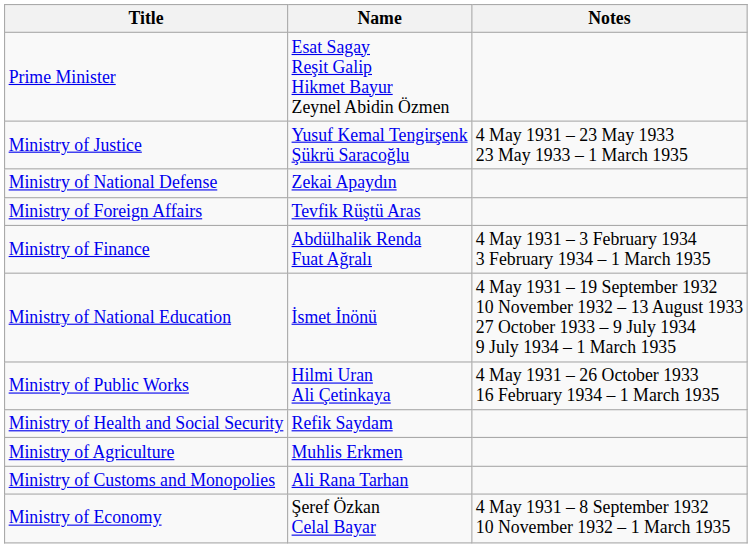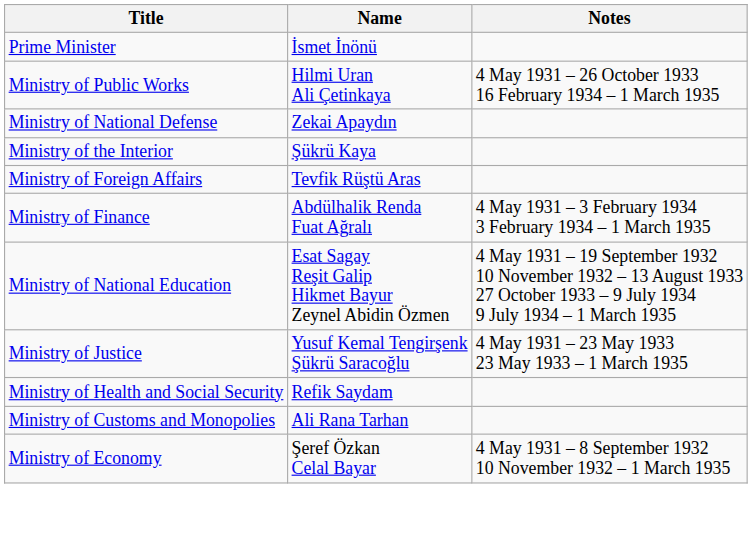 <table class="wikitable">
 <tr>
 <th>Title</th>
 <th>Name</th>
 <th>Notes</th>
 </tr>
 <tr>
 <td><a href='#'>Prime Minister</a></td>
-<td><a href='#'>Esat Sagay</a><br><a href='#'>Reşit Galip</a><br><a href='#'>Hikmet Bayur</a><br>Zeynel Abidin Özmen</td>
+<td><a href='#'>İsmet İnönü</a></td>
 <td></td>
 </tr>
 <tr>
-<td><a href='#'>Ministry of Justice</a></td>
-<td><a href='#'>Yusuf Kemal Tengirşenk</a><br><a href='#'>Şükrü Saracoğlu</a></td>
-<td>4 May 1931 – 23 May 1933<br>23 May 1933 – 1 March 1935</td>
+<td><a href='#'>Ministry of Public Works</a></td>
+<td><a href='#'>Hilmi Uran</a><br><a href='#'>Ali Çetinkaya</a></td>
+<td>4 May 1931 – 26 October 1933<br>16 February 1934 – 1 March 1935</td>
 </tr>
 <tr>
 <td><a href='#'>Ministry of National Defense</a></td>
 <td><a href='#'>Zekai Apaydın</a></td>
+<td></td>
+</tr>
+<tr>
+<td><a href='#'>Ministry of the Interior</a></td>
+<td><a href='#'>Şükrü Kaya</a></td>
 <td></td>
 </tr>
 <tr>
 <td><a href='#'>Ministry of Foreign Affairs</a></td>
 <td><a href='#'>Tevfik Rüştü Aras</a></td>
 <td></td>
 </tr>
 <tr>
 <td><a href='#'>Ministry of Finance</a></td>
 <td><a href='#'>Abdülhalik Renda</a><br><a href='#'>Fuat Ağralı</a></td>
 <td>4 May 1931 – 3 February 1934<br>3 February 1934 – 1 March 1935</td>
 </tr>
 <tr>
 <td><a href='#'>Ministry of National Education</a></td>
-<td><a href='#'>İsmet İnönü</a></td>
+<td><a href='#'>Esat Sagay</a><br><a href='#'>Reşit Galip</a><br><a href='#'>Hikmet Bayur</a><br>Zeynel Abidin Özmen</td>
 <td>4 May 1931 – 19 September 1932<br>10 November 1932 – 13 August 1933<br>27 October 1933 – 9 July 1934<br>9 July 1934 – 1 March 1935</td>
 </tr>
 <tr>
-<td><a href='#'>Ministry of Public Works</a></td>
-<td><a href='#'>Hilmi Uran</a><br><a href='#'>Ali Çetinkaya</a></td>
-<td>4 May 1931 – 26 October 1933<br>16 February 1934 – 1 March 1935</td>
+<td><a href='#'>Ministry of Justice</a></td>
+<td><a href='#'>Yusuf Kemal Tengirşenk</a><br><a href='#'>Şükrü Saracoğlu</a></td>
+<td>4 May 1931 – 23 May 1933<br>23 May 1933 – 1 March 1935</td>
 </tr>
 <tr>
 <td><a href='#'>Ministry of Health and Social Security</a></td>
 <td><a href='#'>Refik Saydam</a></td>
-<td></td>
-</tr>
-<tr>
-<td><a href='#'>Ministry of Agriculture</a></td>
-<td><a href='#'>Muhlis Erkmen</a></td>
 <td></td>
 </tr>
 <tr>
 <td><a href='#'>Ministry of Customs and Monopolies</a></td>
 <td><a href='#'>Ali Rana Tarhan</a></td>
 <td></td>
 </tr>
 <tr>
 <td><a href='#'>Ministry of Economy</a></td>
 <td>Şeref Özkan<br><a href='#'>Celal Bayar</a></td>
 <td>4 May 1931 – 8 September 1932<br>10 November 1932 – 1 March 1935</td>
 </tr>
 </table>
